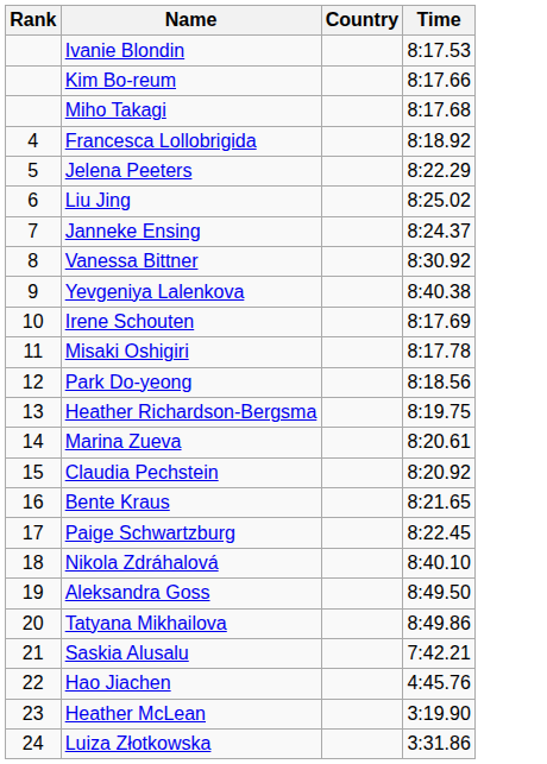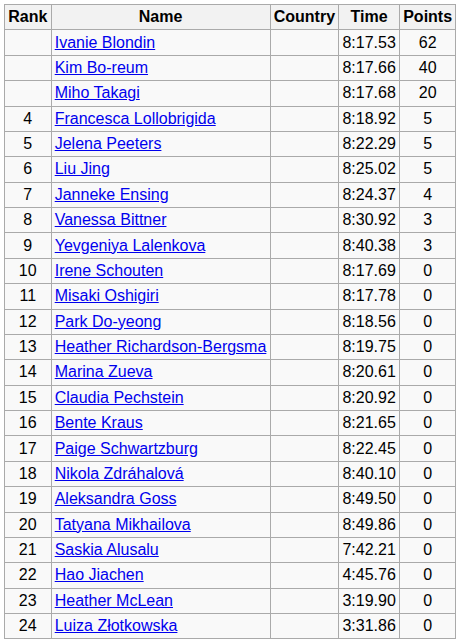 <table class="wikitable sortable" style="text-align:center">
 <tr>
 <th>Rank</th>
 <th>Name</th>
 <th>Country</th>
 <th>Time</th>
+<th>Points</th>
 </tr>
 <tr>
 <td></td>
 <td align=left><a href='#'>Ivanie Blondin</a></td>
 <td align=left></td>
 <td>8:17.53</td>
+<td>62</td>
 </tr>
 <tr>
 <td></td>
 <td align=left><a href='#'>Kim Bo-reum</a></td>
 <td align=left></td>
 <td>8:17.66</td>
+<td>40</td>
 </tr>
 <tr>
 <td></td>
 <td align=left><a href='#'>Miho Takagi</a></td>
 <td align=left></td>
 <td>8:17.68</td>
+<td>20</td>
 </tr>
 <tr>
 <td>4</td>
 <td align=left><a href='#'>Francesca Lollobrigida</a></td>
 <td align=left></td>
 <td>8:18.92</td>
+<td>5</td>
 </tr>
 <tr>
 <td>5</td>
 <td align=left><a href='#'>Jelena Peeters</a></td>
 <td align=left></td>
 <td>8:22.29</td>
+<td>5</td>
 </tr>
 <tr>
 <td>6</td>
 <td align=left><a href='#'>Liu Jing</a></td>
 <td align=left></td>
 <td>8:25.02</td>
+<td>5</td>
 </tr>
 <tr>
 <td>7</td>
 <td align=left><a href='#'>Janneke Ensing</a></td>
 <td align=left></td>
 <td>8:24.37</td>
+<td>4</td>
 </tr>
 <tr>
 <td>8</td>
 <td align=left><a href='#'>Vanessa Bittner</a></td>
 <td align=left></td>
 <td>8:30.92</td>
+<td>3</td>
 </tr>
 <tr>
 <td>9</td>
 <td align=left><a href='#'>Yevgeniya Lalenkova</a></td>
 <td align=left></td>
 <td>8:40.38</td>
+<td>3</td>
 </tr>
 <tr>
 <td>10</td>
 <td align=left><a href='#'>Irene Schouten</a></td>
 <td align=left></td>
 <td>8:17.69</td>
+<td>0</td>
 </tr>
 <tr>
 <td>11</td>
 <td align=left><a href='#'>Misaki Oshigiri</a></td>
 <td align=left></td>
 <td>8:17.78</td>
+<td>0</td>
 </tr>
 <tr>
 <td>12</td>
 <td align=left><a href='#'>Park Do-yeong</a></td>
 <td align=left></td>
 <td>8:18.56</td>
+<td>0</td>
 </tr>
 <tr>
 <td>13</td>
 <td align=left><a href='#'>Heather Richardson-Bergsma</a></td>
 <td align=left></td>
 <td>8:19.75</td>
+<td>0</td>
 </tr>
 <tr>
 <td>14</td>
 <td align=left><a href='#'>Marina Zueva</a></td>
 <td align=left></td>
 <td>8:20.61</td>
+<td>0</td>
 </tr>
 <tr>
 <td>15</td>
 <td align=left><a href='#'>Claudia Pechstein</a></td>
 <td align=left></td>
 <td>8:20.92</td>
+<td>0</td>
 </tr>
 <tr>
 <td>16</td>
 <td align=left><a href='#'>Bente Kraus</a></td>
 <td align=left></td>
 <td>8:21.65</td>
+<td>0</td>
 </tr>
 <tr>
 <td>17</td>
 <td align=left><a href='#'>Paige Schwartzburg</a></td>
 <td align=left></td>
 <td>8:22.45</td>
+<td>0</td>
 </tr>
 <tr>
 <td>18</td>
 <td align=left><a href='#'>Nikola Zdráhalová</a></td>
 <td align=left></td>
 <td>8:40.10</td>
+<td>0</td>
 </tr>
 <tr>
 <td>19</td>
 <td align=left><a href='#'>Aleksandra Goss</a></td>
 <td align=left></td>
 <td>8:49.50</td>
+<td>0</td>
 </tr>
 <tr>
 <td>20</td>
 <td align=left><a href='#'>Tatyana Mikhailova</a></td>
 <td align=left></td>
 <td>8:49.86</td>
+<td>0</td>
 </tr>
 <tr>
 <td>21</td>
 <td align=left><a href='#'>Saskia Alusalu</a></td>
 <td align=left></td>
 <td>7:42.21</td>
+<td>0</td>
 </tr>
 <tr>
 <td>22</td>
 <td align=left><a href='#'>Hao Jiachen</a></td>
 <td align=left></td>
 <td>4:45.76</td>
+<td>0</td>
 </tr>
 <tr>
 <td>23</td>
 <td align=left><a href='#'>Heather McLean</a></td>
 <td align=left></td>
 <td>3:19.90</td>
+<td>0</td>
 </tr>
 <tr>
 <td>24</td>
 <td align=left><a href='#'>Luiza Złotkowska</a></td>
 <td align=left></td>
 <td>3:31.86</td>
+<td>0</td>
 </tr>
 </table>
